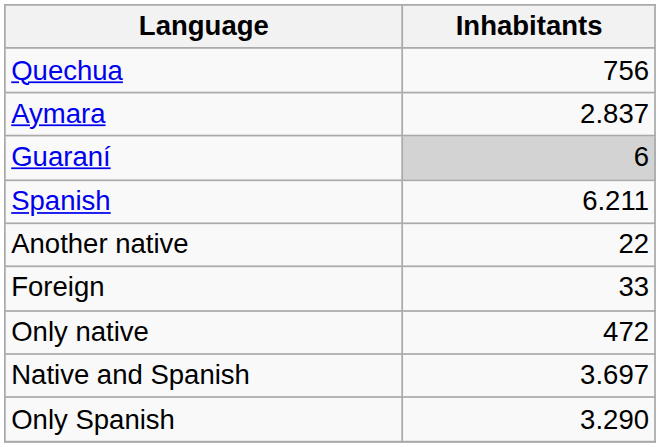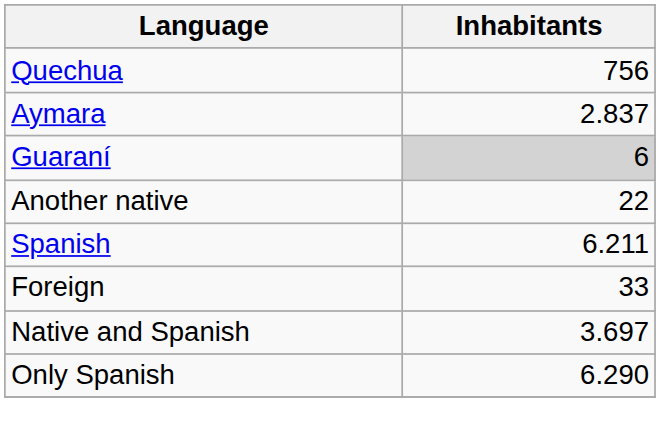 <table class="wikitable" border="1" style="width:30%;" border="1">
 <tr bgcolor=silver>
 <th><strong>Language</strong></th>
 <th><strong>Inhabitants</strong></th>
 </tr>
 <tr>
 <td><a href='#'>Quechua</a></td>
 <td align="right">756</td>
 </tr>
 <tr>
 <td><a href='#'>Aymara</a></td>
 <td align="right">2.837</td>
 </tr>
 <tr>
 <td><a href='#'>Guaraní</a></td>
 <td align="right" style="background: lightgrey;">6</td>
 </tr>
 <tr>
+<td>Another native</td>
+<td align="right">22</td>
+</tr>
+<tr>
 <td><a href='#'>Spanish</a></td>
 <td align="right">6.211</td>
 </tr>
 <tr>
-<td>Another native</td>
-<td align="right">22</td>
-</tr>
-<tr>
 <td>Foreign</td>
 <td align="right">33</td>
-</tr>
-<tr>
-<td>Only native</td>
-<td align="right">472</td>
 </tr>
 <tr>
 <td>Native and Spanish</td>
 <td align="right">3.697</td>
 </tr>
 <tr>
 <td>Only Spanish</td>
-<td align="right">3.290</td>
+<td align="right">6.290</td>
 </tr>
 <tr>
 </tr>
 </table>
